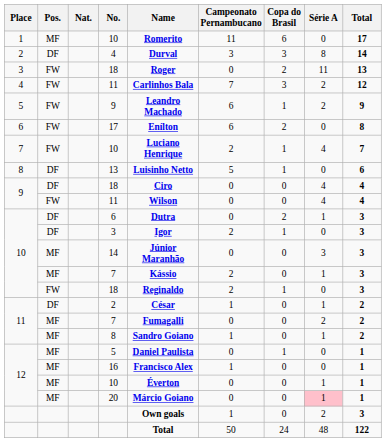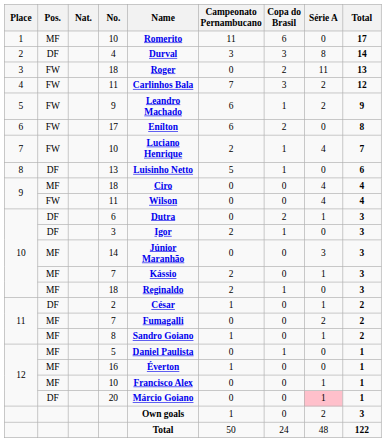 <table class="wikitable" style="font-size: 95%; text-align: center;">
 <tr>
 <th width=60>Place</th>
 <th width=60>Pos.</th>
 <th width=60>Nat.</th>
 <th width=60>No.</th>
 <th width=150>Name</th>
 <th width=80>Campeonato Pernambucano</th>
 <th width=80>Copa do Brasil</th>
 <th width=80>Série A</th>
 <th width=80>Total</th>
 </tr>
 <tr>
 <td>1</td>
 <td>MF</td>
 <td></td>
 <td>10</td>
 <td><strong><a href='#'>Romerito</a></strong></td>
 <td>11</td>
 <td>6</td>
 <td>0</td>
 <td><strong>17</strong></td>
 </tr>
 <tr>
 <td>2</td>
 <td>DF</td>
 <td></td>
 <td>4</td>
 <td><strong><a href='#'>Durval</a></strong></td>
 <td>3</td>
 <td>3</td>
 <td>8</td>
 <td><strong>14</strong></td>
 </tr>
 <tr>
 <td>3</td>
 <td>FW</td>
 <td></td>
 <td>18</td>
 <td><strong><a href='#'>Roger</a></strong></td>
 <td>0</td>
 <td>2</td>
 <td>11</td>
 <td><strong>13</strong></td>
 </tr>
 <tr>
 <td>4</td>
 <td>FW</td>
 <td></td>
 <td>11</td>
 <td><strong><a href='#'>Carlinhos Bala</a></strong></td>
 <td>7</td>
 <td>3</td>
 <td>2</td>
 <td><strong>12</strong></td>
 </tr>
 <tr>
 <td>5</td>
 <td>FW</td>
 <td></td>
 <td>9</td>
 <td><strong><a href='#'>Leandro Machado</a></strong></td>
 <td>6</td>
 <td>1</td>
 <td>2</td>
 <td><strong>9</strong></td>
 </tr>
 <tr>
 <td>6</td>
 <td>FW</td>
 <td></td>
 <td>17</td>
 <td><strong><a href='#'>Enílton</a></strong></td>
 <td>6</td>
 <td>2</td>
 <td>0</td>
 <td><strong>8</strong></td>
 </tr>
 <tr>
 <td>7</td>
 <td>FW</td>
 <td></td>
 <td>10</td>
 <td><strong><a href='#'>Luciano Henrique</a></strong></td>
 <td>2</td>
 <td>1</td>
 <td>4</td>
 <td><strong>7</strong></td>
 </tr>
 <tr>
 <td>8</td>
 <td>DF</td>
 <td></td>
 <td>13</td>
 <td><strong><a href='#'>Luisinho Netto</a></strong></td>
 <td>5</td>
 <td>1</td>
 <td>0</td>
 <td><strong>6</strong></td>
 </tr>
 <tr>
 <td rowspan="2">9</td>
-<td>DF</td>
+<td>MF</td>
 <td></td>
 <td>18</td>
 <td><strong><a href='#'>Ciro</a></strong></td>
 <td>0</td>
 <td>0</td>
 <td>4</td>
 <td><strong>4</strong></td>
 </tr>
 <tr>
 <td>FW</td>
 <td></td>
 <td>11</td>
 <td><strong><a href='#'>Wilson</a></strong></td>
 <td>0</td>
 <td>0</td>
 <td>4</td>
 <td><strong>4</strong></td>
 </tr>
 <tr>
 <td rowspan="5">10</td>
 <td>DF</td>
 <td></td>
 <td>6</td>
 <td><strong><a href='#'>Dutra</a></strong></td>
 <td>0</td>
 <td>2</td>
 <td>1</td>
 <td><strong>3</strong></td>
 </tr>
 <tr>
 <td>DF</td>
 <td></td>
 <td>3</td>
 <td><strong><a href='#'>Igor</a></strong></td>
 <td>2</td>
 <td>1</td>
 <td>0</td>
 <td><strong>3</strong></td>
 </tr>
 <tr>
 <td>MF</td>
 <td></td>
 <td>14</td>
 <td><strong><a href='#'>Júnior Maranhão</a></strong></td>
 <td>0</td>
 <td>0</td>
 <td>3</td>
 <td><strong>3</strong></td>
 </tr>
 <tr>
 <td>MF</td>
 <td></td>
 <td>7</td>
 <td><strong><a href='#'>Kássio</a></strong></td>
 <td>2</td>
 <td>0</td>
 <td>1</td>
 <td><strong>3</strong></td>
 </tr>
 <tr>
-<td>FW</td>
+<td>MF</td>
 <td></td>
 <td>18</td>
 <td><strong><a href='#'>Reginaldo</a></strong></td>
 <td>2</td>
 <td>1</td>
 <td>0</td>
 <td><strong>3</strong></td>
 </tr>
 <tr>
 <td rowspan="3">11</td>
 <td>DF</td>
 <td></td>
 <td>2</td>
 <td><strong><a href='#'>César</a></strong></td>
 <td>1</td>
 <td>0</td>
 <td>1</td>
 <td><strong>2</strong></td>
 </tr>
 <tr>
 <td>MF</td>
 <td></td>
 <td>7</td>
 <td><strong><a href='#'>Fumagalli</a></strong></td>
 <td>0</td>
 <td>0</td>
 <td>2</td>
 <td><strong>2</strong></td>
 </tr>
 <tr>
 <td>MF</td>
 <td></td>
 <td>8</td>
 <td><strong><a href='#'>Sandro Goiano</a></strong></td>
 <td>1</td>
 <td>0</td>
 <td>1</td>
 <td><strong>2</strong></td>
 </tr>
 <tr>
 <td rowspan="4">12</td>
 <td>MF</td>
 <td></td>
 <td>5</td>
 <td><strong><a href='#'>Daniel Paulista</a></strong></td>
 <td>0</td>
 <td>1</td>
 <td>0</td>
 <td><strong>1</strong></td>
 </tr>
 <tr>
 <td>MF</td>
 <td></td>
 <td>16</td>
-<td><strong><a href='#'>Francisco Alex</a></strong></td>
+<td><strong><a href='#'>Éverton</a></strong></td>
 <td>1</td>
 <td>0</td>
 <td>0</td>
 <td><strong>1</strong></td>
 </tr>
 <tr>
 <td>MF</td>
 <td></td>
 <td>10</td>
-<td><strong><a href='#'>Éverton</a></strong></td>
+<td><strong><a href='#'>Francisco Alex</a></strong></td>
 <td>0</td>
 <td>0</td>
 <td>1</td>
 <td><strong>1</strong></td>
 </tr>
 <tr>
-<td>MF</td>
+<td>DF</td>
 <td></td>
 <td>20</td>
 <td><strong><a href='#'>Márcio Goiano</a></strong></td>
 <td>0</td>
 <td>0</td>
 <td style="background: pink;">1</td>
 <td><strong>1</strong></td>
 </tr>
 <tr>
 <td></td>
 <td></td>
 <td></td>
 <td></td>
 <td><strong>Own goals</strong></td>
 <td>1</td>
 <td>0</td>
 <td>2</td>
 <td><strong>3</strong></td>
 </tr>
 <tr>
 <td></td>
 <td></td>
 <td></td>
 <td></td>
 <td><strong>Total</strong></td>
 <td>50</td>
 <td>24</td>
 <td>48</td>
 <td><strong>122</strong></td>
 </tr>
 </table>
